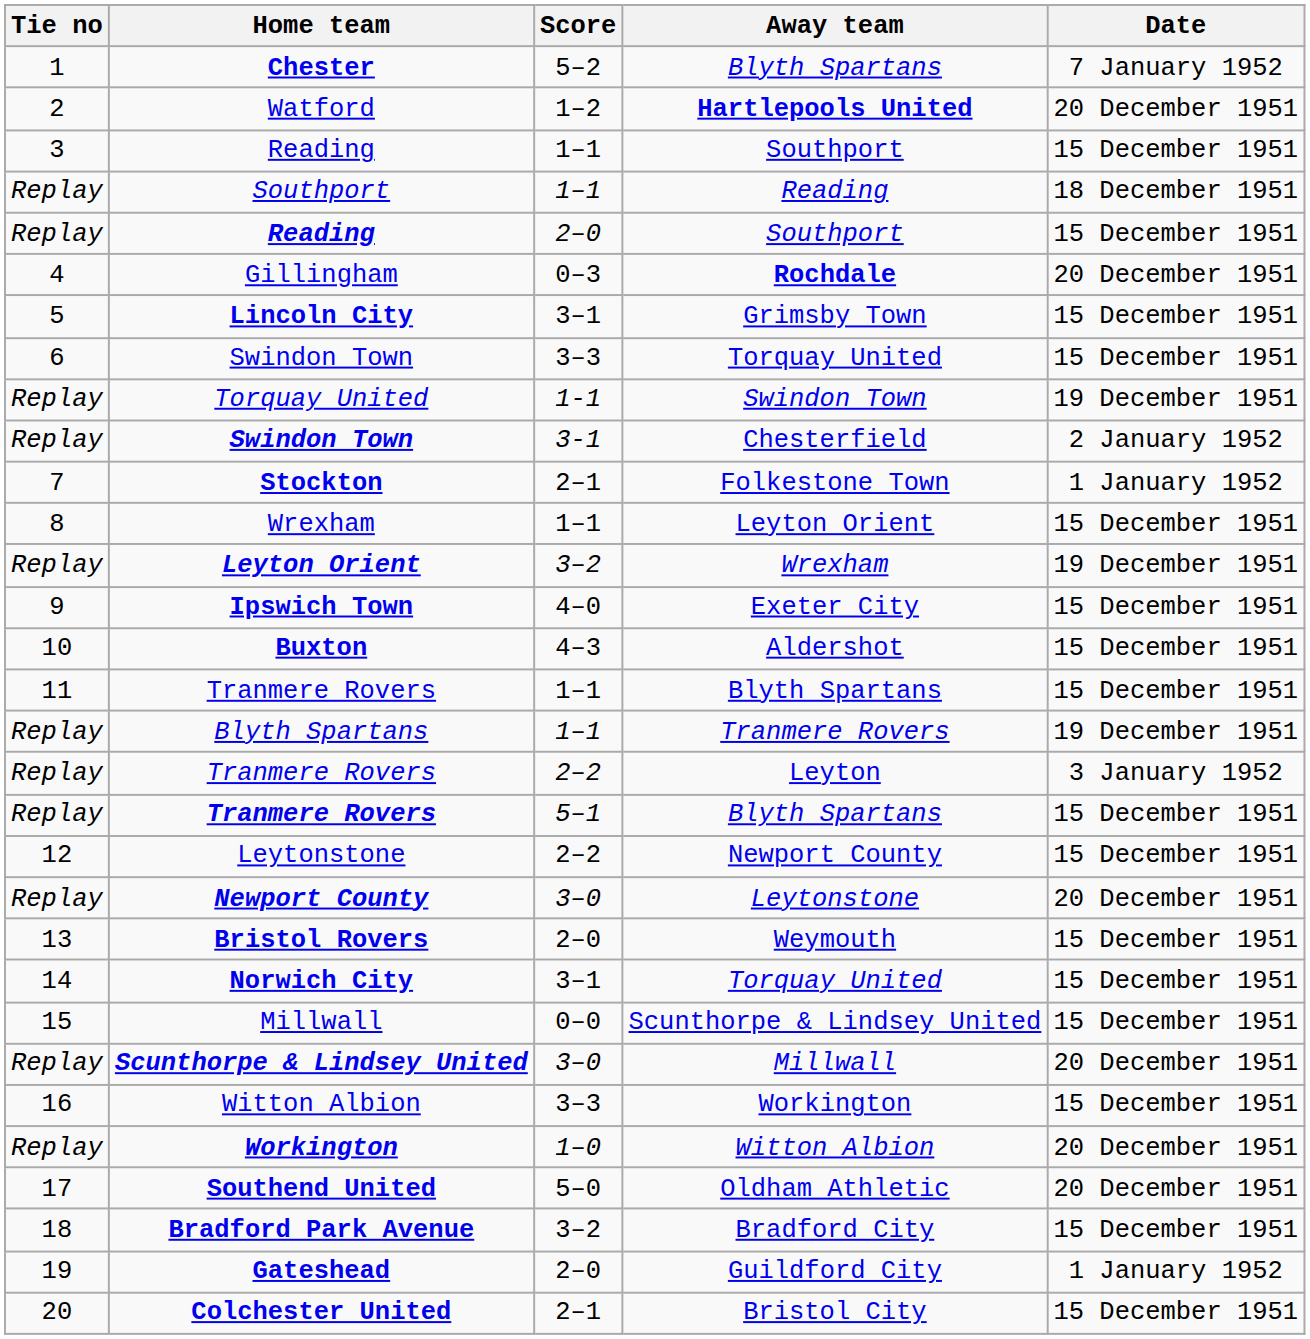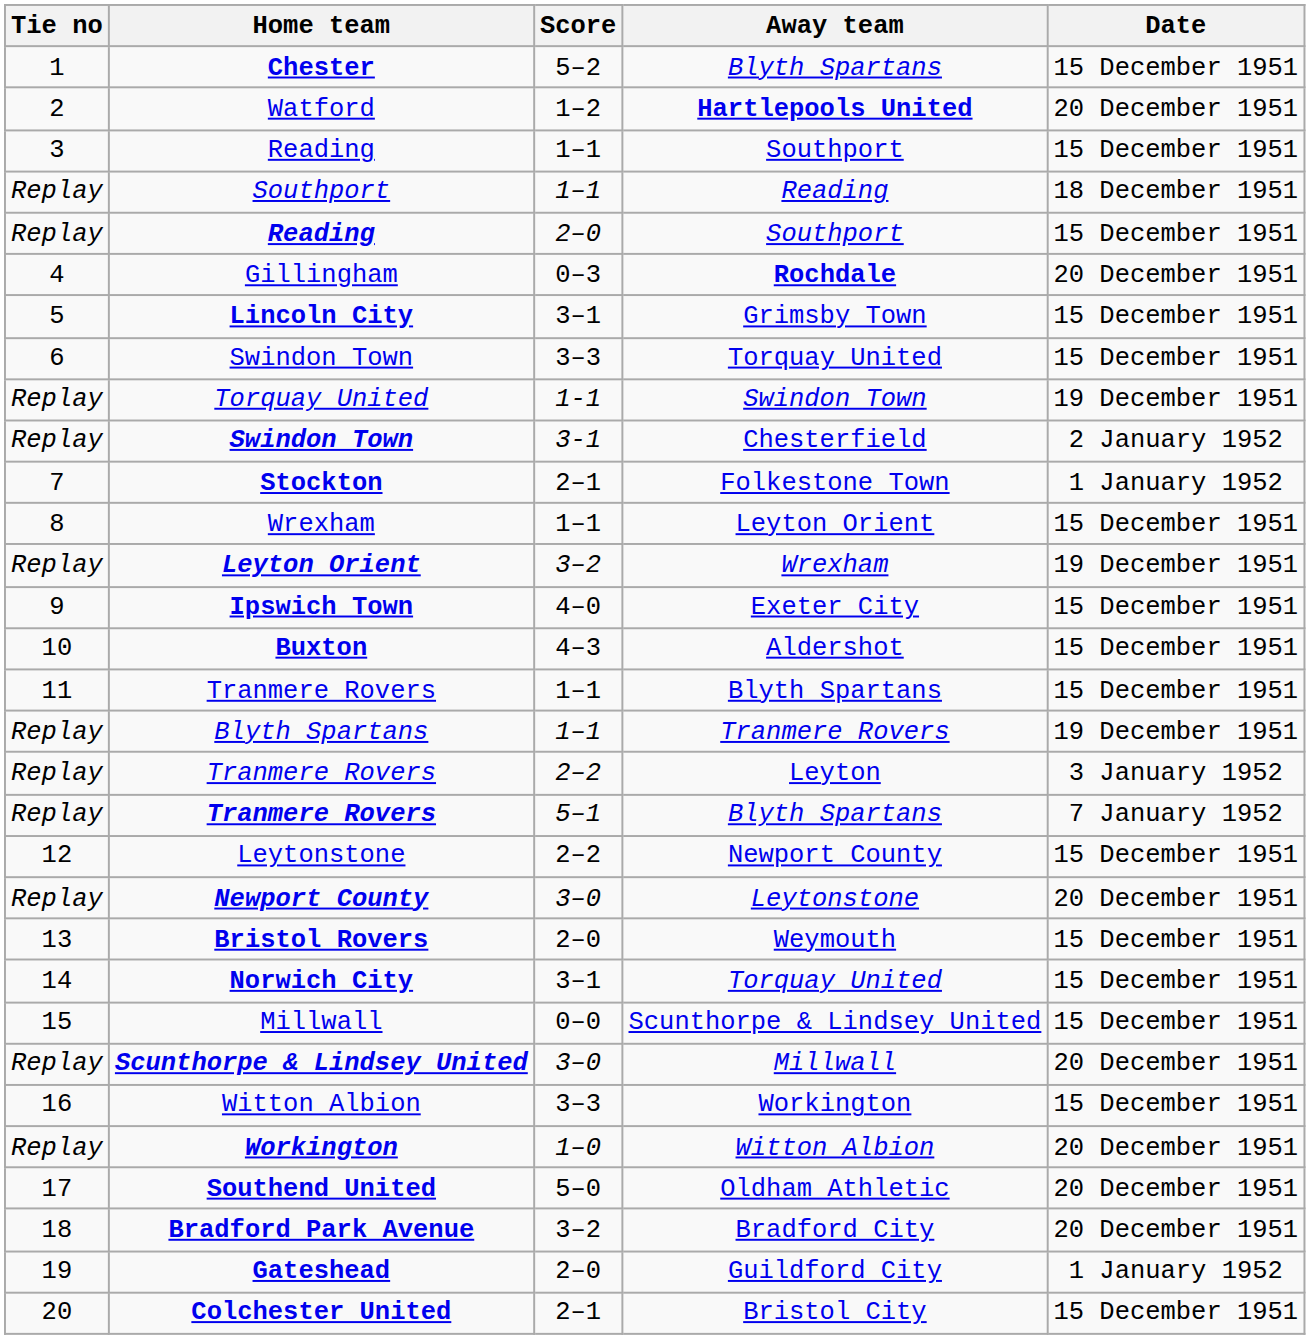 <table class="wikitable" style="text-align: center">
 <tr>
 <th>Tie no</th>
 <th>Home team</th>
 <th>Score</th>
 <th>Away team</th>
 <th>Date</th>
 </tr>
 <tr>
 <td>1</td>
 <td><strong><a href='#'>Chester</a></strong></td>
 <td>5–2</td>
 <td><em><a href='#'>Blyth Spartans</a></em></td>
-<td>7 January 1952</td>
+<td>15 December 1951</td>
 </tr>
 <tr>
 <td>2</td>
 <td><a href='#'>Watford</a></td>
 <td>1–2</td>
 <td><strong><a href='#'>Hartlepools United</a></strong></td>
 <td>20 December 1951</td>
 </tr>
 <tr>
 <td>3</td>
 <td><a href='#'>Reading</a></td>
 <td>1–1</td>
 <td><a href='#'>Southport</a></td>
 <td>15 December 1951</td>
 </tr>
 <tr>
 <td><em>Replay</em></td>
 <td><em><a href='#'>Southport</a></em></td>
 <td><em>1–1</em></td>
 <td><em><a href='#'>Reading</a></em></td>
 <td>18 December 1951</td>
 </tr>
 <tr>
 <td><em>Replay</em></td>
 <td><strong><em><a href='#'>Reading</a></em></strong></td>
 <td><em>2–0</em></td>
 <td><em><a href='#'>Southport</a></em></td>
 <td>15 December 1951</td>
 </tr>
 <tr>
 <td>4</td>
 <td><a href='#'>Gillingham</a></td>
 <td>0–3</td>
 <td><strong><a href='#'>Rochdale</a></strong></td>
 <td>20 December 1951</td>
 </tr>
 <tr>
 <td>5</td>
 <td><strong><a href='#'>Lincoln City</a></strong></td>
 <td>3–1</td>
 <td><a href='#'>Grimsby Town</a></td>
 <td>15 December 1951</td>
 </tr>
 <tr>
 <td>6</td>
 <td><a href='#'>Swindon Town</a></td>
 <td>3–3</td>
 <td><a href='#'>Torquay United</a></td>
 <td>15 December 1951</td>
 </tr>
 <tr>
 <td><em>Replay</em></td>
 <td><em><a href='#'>Torquay United</a></em></td>
 <td><em>1-1</em></td>
 <td><em><a href='#'>Swindon Town</a></em></td>
 <td>19 December 1951</td>
 </tr>
 <tr>
 <td><em>Replay</em></td>
 <td><strong><em><a href='#'>Swindon Town</a></em></strong></td>
 <td><em>3-1</em></td>
 <td><a href='#'>Chesterfield</a></td>
 <td>2 January 1952</td>
 </tr>
 <tr>
 <td>7</td>
 <td><strong><a href='#'>Stockton</a></strong></td>
 <td>2–1</td>
 <td><a href='#'>Folkestone Town</a></td>
 <td>1 January 1952</td>
 </tr>
 <tr>
 <td>8</td>
 <td><a href='#'>Wrexham</a></td>
 <td>1–1</td>
 <td><a href='#'>Leyton Orient</a></td>
 <td>15 December 1951</td>
 </tr>
 <tr>
 <td><em>Replay</em></td>
 <td><strong><em><a href='#'>Leyton Orient</a></em></strong></td>
 <td><em>3–2</em></td>
 <td><em><a href='#'>Wrexham</a></em></td>
 <td>19 December 1951</td>
 </tr>
 <tr>
 <td>9</td>
 <td><strong><a href='#'>Ipswich Town</a></strong></td>
 <td>4–0</td>
 <td><a href='#'>Exeter City</a></td>
 <td>15 December 1951</td>
 </tr>
 <tr>
 <td>10</td>
 <td><strong><a href='#'>Buxton</a></strong></td>
 <td>4–3</td>
 <td><a href='#'>Aldershot</a></td>
 <td>15 December 1951</td>
 </tr>
 <tr>
 <td>11</td>
 <td><a href='#'>Tranmere Rovers</a></td>
 <td>1–1</td>
 <td><a href='#'>Blyth Spartans</a></td>
 <td>15 December 1951</td>
 </tr>
 <tr>
 <td><em>Replay</em></td>
 <td><em><a href='#'>Blyth Spartans</a></em></td>
 <td><em>1–1</em></td>
 <td><em><a href='#'>Tranmere Rovers</a></em></td>
 <td>19 December 1951</td>
 </tr>
 <tr>
 <td><em>Replay</em></td>
 <td><em><a href='#'>Tranmere Rovers</a></em></td>
 <td><em>2–2</em></td>
 <td><a href='#'>Leyton</a></td>
 <td>3 January 1952</td>
 </tr>
 <tr>
 <td><em>Replay</em></td>
 <td><strong><em><a href='#'>Tranmere Rovers</a></em></strong></td>
 <td><em>5–1</em></td>
 <td><em><a href='#'>Blyth Spartans</a></em></td>
-<td>15 December 1951</td>
+<td>7 January 1952</td>
 </tr>
 <tr>
 <td>12</td>
 <td><a href='#'>Leytonstone</a></td>
 <td>2–2</td>
 <td><a href='#'>Newport County</a></td>
 <td>15 December 1951</td>
 </tr>
 <tr>
 <td><em>Replay</em></td>
 <td><strong><em><a href='#'>Newport County</a></em></strong></td>
 <td><em>3–0</em></td>
 <td><em><a href='#'>Leytonstone</a></em></td>
 <td>20 December 1951</td>
 </tr>
 <tr>
 <td>13</td>
 <td><strong><a href='#'>Bristol Rovers</a></strong></td>
 <td>2–0</td>
 <td><a href='#'>Weymouth</a></td>
 <td>15 December 1951</td>
 </tr>
 <tr>
 <td>14</td>
 <td><strong><a href='#'>Norwich City</a></strong></td>
 <td>3–1</td>
 <td><em><a href='#'>Torquay United</a></em></td>
 <td>15 December 1951</td>
 </tr>
 <tr>
 <td>15</td>
 <td><a href='#'>Millwall</a></td>
 <td>0–0</td>
 <td><a href='#'>Scunthorpe & Lindsey United</a></td>
 <td>15 December 1951</td>
 </tr>
 <tr>
 <td><em>Replay</em></td>
 <td><strong><em><a href='#'>Scunthorpe & Lindsey United</a></em></strong></td>
 <td><em>3–0</em></td>
 <td><em><a href='#'>Millwall</a></em></td>
 <td>20 December 1951</td>
 </tr>
 <tr>
 <td>16</td>
 <td><a href='#'>Witton Albion</a></td>
 <td>3–3</td>
 <td><a href='#'>Workington</a></td>
 <td>15 December 1951</td>
 </tr>
 <tr>
 <td><em>Replay</em></td>
 <td><strong><em><a href='#'>Workington</a></em></strong></td>
 <td><em>1–0</em></td>
 <td><em><a href='#'>Witton Albion</a></em></td>
 <td>20 December 1951</td>
 </tr>
 <tr>
 <td>17</td>
 <td><strong><a href='#'>Southend United</a></strong></td>
 <td>5–0</td>
 <td><a href='#'>Oldham Athletic</a></td>
 <td>20 December 1951</td>
 </tr>
 <tr>
 <td>18</td>
 <td><strong><a href='#'>Bradford Park Avenue</a></strong></td>
 <td>3–2</td>
 <td><a href='#'>Bradford City</a></td>
-<td>15 December 1951</td>
+<td>20 December 1951</td>
 </tr>
 <tr>
 <td>19</td>
 <td><strong><a href='#'>Gateshead</a></strong></td>
 <td>2–0</td>
 <td><a href='#'>Guildford City</a></td>
 <td>1 January 1952</td>
 </tr>
 <tr>
 <td>20</td>
 <td><strong><a href='#'>Colchester United</a></strong></td>
 <td>2–1</td>
 <td><a href='#'>Bristol City</a></td>
 <td>15 December 1951</td>
 </tr>
 </table>
